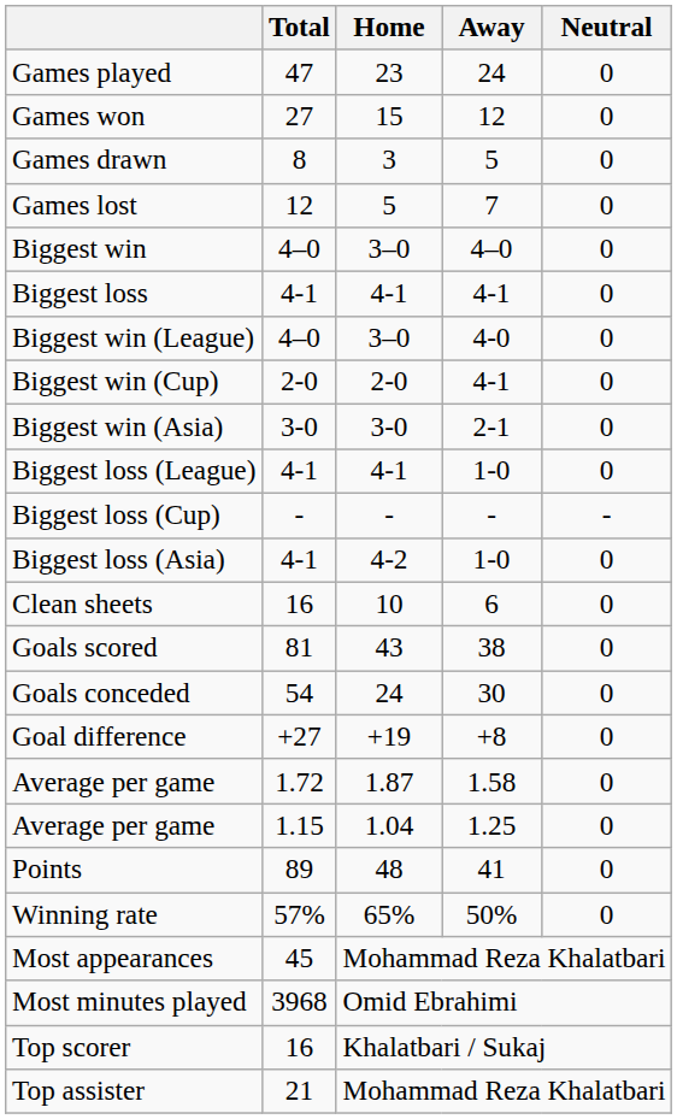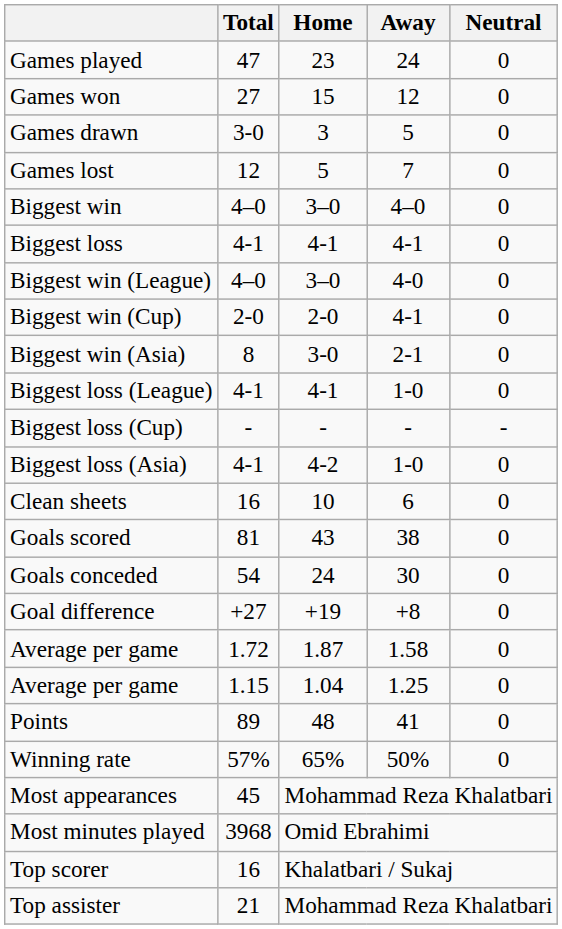 <table class="wikitable" style="text-align: center;">
 <tr>
 <th></th>
 <th>Total</th>
 <th>Home</th>
 <th>Away</th>
 <th>Neutral</th>
 </tr>
 <tr>
 <td align=left>Games played</td>
 <td>47</td>
 <td>23</td>
 <td>24</td>
 <td>0</td>
 </tr>
 <tr>
 <td align=left>Games won</td>
 <td>27</td>
 <td>15</td>
 <td>12</td>
 <td>0</td>
 </tr>
 <tr>
 <td align=left>Games drawn</td>
-<td>8</td>
+<td>3-0</td>
 <td>3</td>
 <td>5</td>
 <td>0</td>
 </tr>
 <tr>
 <td align=left>Games lost</td>
 <td>12</td>
 <td>5</td>
 <td>7</td>
 <td>0</td>
 </tr>
 <tr>
 <td align=left>Biggest win</td>
 <td>4–0</td>
 <td>3–0</td>
 <td>4–0</td>
 <td>0</td>
 </tr>
 <tr>
 <td align=left>Biggest loss</td>
 <td>4-1</td>
 <td>4-1</td>
 <td>4-1</td>
 <td>0</td>
 </tr>
 <tr>
 <td align=left>Biggest win (League)</td>
 <td>4–0</td>
 <td>3–0</td>
 <td>4-0</td>
 <td>0</td>
 </tr>
 <tr>
 <td align=left>Biggest win (Cup)</td>
 <td>2-0</td>
 <td>2-0</td>
 <td>4-1</td>
 <td>0</td>
 </tr>
 <tr>
 <td align=left>Biggest win (Asia)</td>
-<td>3-0</td>
+<td>8</td>
 <td>3-0</td>
 <td>2-1</td>
 <td>0</td>
 </tr>
 <tr>
 <td align=left>Biggest loss (League)</td>
 <td>4-1</td>
 <td>4-1</td>
 <td>1-0</td>
 <td>0</td>
 </tr>
 <tr>
 <td align=left>Biggest loss (Cup)</td>
 <td>-</td>
 <td>-</td>
 <td>-</td>
 <td>-</td>
 </tr>
 <tr>
 <td align=left>Biggest loss (Asia)</td>
 <td>4-1</td>
 <td>4-2</td>
 <td>1-0</td>
 <td>0</td>
 </tr>
 <tr>
 <td align=left>Clean sheets</td>
 <td>16</td>
 <td>10</td>
 <td>6</td>
 <td>0</td>
 </tr>
 <tr>
 <td align=left>Goals scored</td>
 <td>81</td>
 <td>43</td>
 <td>38</td>
 <td>0</td>
 </tr>
 <tr>
 <td align=left>Goals conceded</td>
 <td>54</td>
 <td>24</td>
 <td>30</td>
 <td>0</td>
 </tr>
 <tr>
 <td align=left>Goal difference</td>
 <td>+27</td>
 <td>+19</td>
 <td>+8</td>
 <td>0</td>
 </tr>
 <tr>
 <td align=left>Average  per game</td>
 <td>1.72</td>
 <td>1.87</td>
 <td>1.58</td>
 <td>0</td>
 </tr>
 <tr>
 <td align=left>Average  per game</td>
 <td>1.15</td>
 <td>1.04</td>
 <td>1.25</td>
 <td>0</td>
 </tr>
 <tr>
 <td align=left>Points</td>
 <td>89</td>
 <td>48</td>
 <td>41</td>
 <td>0</td>
 </tr>
 <tr>
 <td align=left>Winning rate</td>
 <td>57%</td>
 <td>65%</td>
 <td>50%</td>
 <td>0</td>
 </tr>
 <tr>
 <td align=left>Most appearances</td>
 <td>45</td>
 <td align=left colspan=3>Mohammad Reza Khalatbari</td>
 </tr>
 <tr>
 <td align=left>Most minutes played</td>
 <td>3968</td>
 <td align=left colspan=3>Omid Ebrahimi</td>
 </tr>
 <tr>
 <td align=left>Top scorer</td>
 <td>16</td>
 <td align=left colspan=3>Khalatbari / Sukaj</td>
 </tr>
 <tr>
 <td align=left>Top assister</td>
 <td>21</td>
 <td align=left colspan=3>Mohammad Reza Khalatbari</td>
 </tr>
 </table>
